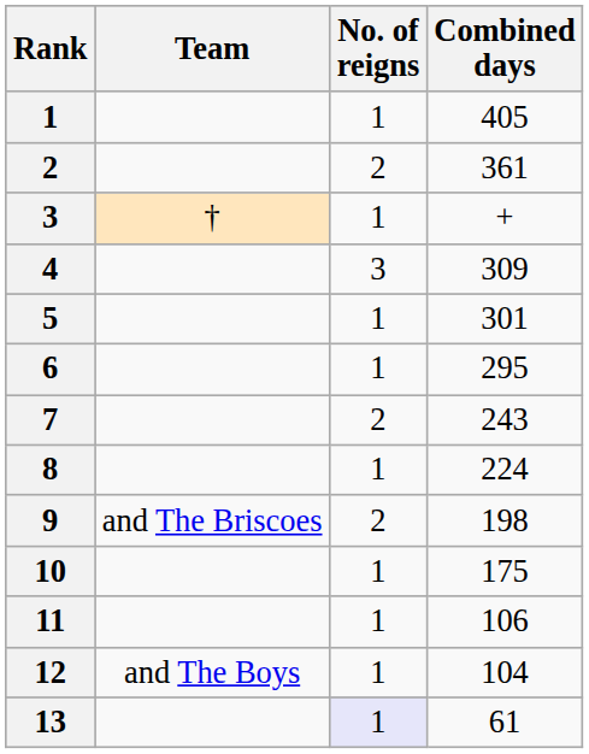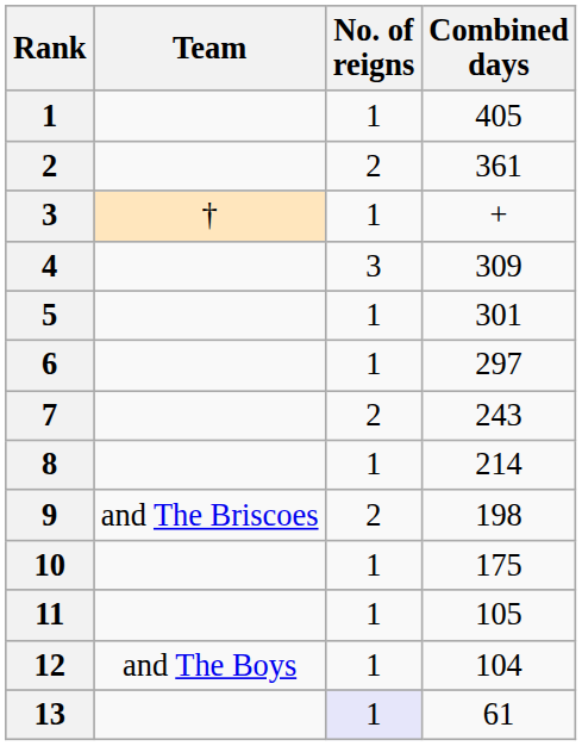 <table class="wikitable sortable" style="text-align:center">
 <tr>
 <th>Rank</th>
 <th>Team</th>
 <th>No. of<br>reigns</th>
 <th>Combined<br>days</th>
 </tr>
 <tr>
 <th>1</th>
 <td><br></td>
 <td>1</td>
 <td>405</td>
 </tr>
 <tr>
 <th>2</th>
 <td><br></td>
 <td>2</td>
 <td>361</td>
 </tr>
 <tr>
 <th>3</th>
 <td style="background:#ffe6bd;"> †<br></td>
 <td>1</td>
 <td colspan=2>+</td>
 </tr>
 <tr>
 <th>4</th>
 <td><br></td>
 <td>3</td>
 <td>309</td>
 </tr>
 <tr>
 <th>5</th>
 <td><br></td>
 <td>1</td>
 <td>301</td>
 </tr>
 <tr>
 <th>6</th>
 <td><br></td>
 <td>1</td>
-<td>295</td>
+<td>297</td>
 </tr>
 <tr>
 <th>7</th>
 <td><br></td>
 <td>2</td>
 <td>243</td>
 </tr>
 <tr>
 <th>8</th>
 <td><br></td>
 <td>1</td>
-<td>224</td>
+<td>214</td>
 </tr>
 <tr>
 <th>9</th>
 <td> and <a href='#'>The Briscoes</a><br></td>
 <td>2</td>
 <td>198</td>
 </tr>
 <tr>
 <th>10</th>
 <td> <br></td>
 <td>1</td>
 <td>175</td>
 </tr>
 <tr>
 <th>11</th>
 <td><br></td>
 <td>1</td>
-<td>106</td>
+<td>105</td>
 </tr>
 <tr>
 <th>12</th>
 <td> and <a href='#'>The Boys</a><br></td>
 <td>1</td>
 <td>104</td>
 </tr>
 <tr>
 <th>13</th>
 <td><br></td>
 <td style="background: lavender;">1</td>
 <td>61</td>
 </tr>
 </table>
